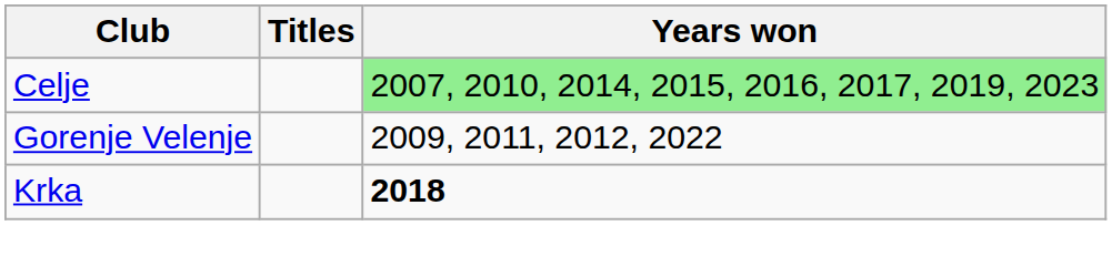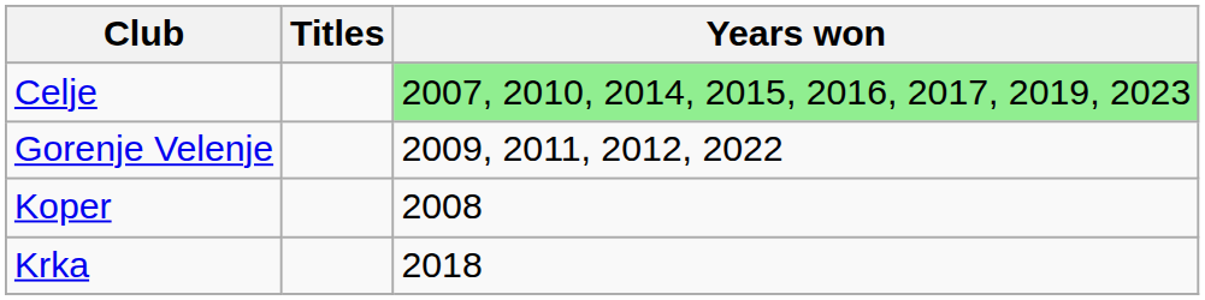 <table class="wikitable">
 <tr>
 <th>Club</th>
 <th>Titles</th>
 <th>Years won</th>
 </tr>
 <tr>
 <td><a href='#'>Celje</a></td>
 <td></td>
 <td style="background: lightgreen;">2007, 2010, 2014, 2015, 2016, 2017, 2019, 2023</td>
 </tr>
 <tr>
 <td><a href='#'>Gorenje Velenje</a></td>
 <td></td>
 <td>2009, 2011, 2012, 2022</td>
 </tr>
 <tr>
+<td><a href='#'>Koper</a></td>
+<td></td>
+<td>2008</td>
+</tr>
+<tr>
 <td><a href='#'>Krka</a></td>
 <td></td>
-<td><strong>2018</strong></td>
+<td>2018</td>
 </tr>
 </table>
